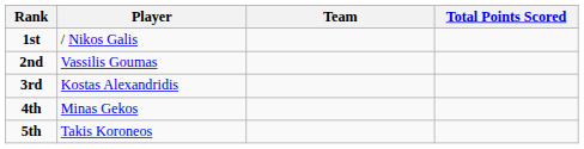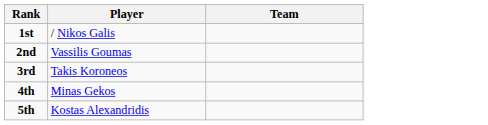 <table class="wikitable sortable">
 <tr>
 <th style="width:50px;">Rank</th>
 <th style="width:200px;">Player</th>
 <th style="width:200px;">Team</th>
-<th style="width:150px;"><a href='#'>Total Points Scored</a></th>
 </tr>
 <tr>
 <td style="text-align:center;"><strong>1st</strong></td>
 <td>/ <a href='#'>Nikos Galis</a></td>
-<td></td>
 <td></td>
 </tr>
 <tr>
 <td style="text-align:center;"><strong>2nd</strong></td>
 <td> <a href='#'>Vassilis Goumas</a></td>
 <td></td>
-<td></td>
 </tr>
 <tr>
 <td style="text-align:center;"><strong>3rd</strong></td>
-<td> <a href='#'>Kostas Alexandridis</a></td>
-<td></td>
+<td> <a href='#'>Takis Koroneos</a></td>
 <td></td>
 </tr>
 <tr>
 <td style="text-align:center;"><strong>4th</strong></td>
 <td> <a href='#'>Minas Gekos</a></td>
 <td></td>
-<td></td>
 </tr>
 <tr>
 <td style="text-align:center;"><strong>5th</strong></td>
-<td> <a href='#'>Takis Koroneos</a></td>
-<td></td>
+<td> <a href='#'>Kostas Alexandridis</a></td>
 <td></td>
 </tr>
 </table>
